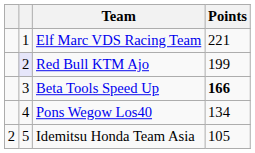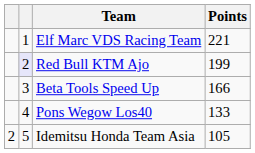 <table class="wikitable" style="font-size: 95%;">
 <tr>
 <th></th>
 <th></th>
 <th>Team</th>
 <th>Points</th>
 </tr>
 <tr>
 <td></td>
 <td align=center>1</td>
 <td> <a href='#'>Elf Marc VDS Racing Team</a></td>
 <td align=left>221</td>
 </tr>
 <tr>
 <td></td>
 <td align=center style="background: lavender;">2</td>
 <td> <a href='#'>Red Bull KTM Ajo</a></td>
 <td align=left>199</td>
 </tr>
 <tr>
 <td></td>
 <td align=center>3</td>
 <td> <a href='#'>Beta Tools Speed Up</a></td>
-<td align=left><strong>166</strong></td>
+<td align=left>166</td>
 </tr>
 <tr>
 <td></td>
 <td align=center>4</td>
 <td> <a href='#'>Pons Wegow Los40</a></td>
-<td align=left>134</td>
+<td align=left>133</td>
 </tr>
 <tr>
 <td> 2</td>
 <td align=center>5</td>
 <td> Idemitsu Honda Team Asia</td>
 <td align=left>105</td>
 </tr>
 </table>
